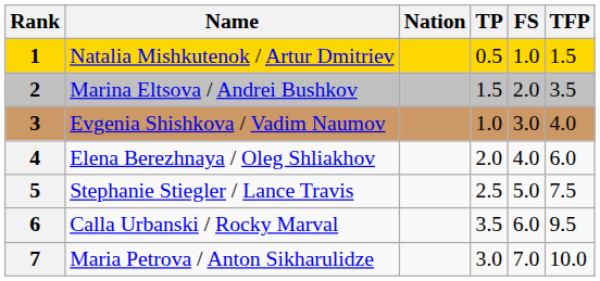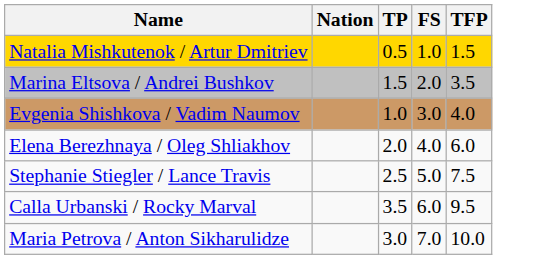 <table class="wikitable">
 <tr>
-<th>Rank</th>
 <th>Name</th>
 <th>Nation</th>
 <th>TP</th>
 <th>FS</th>
 <th>TFP</th>
 </tr>
 <tr bgcolor="gold">
-<td align="center"><strong>1</strong></td>
 <td><a href='#'>Natalia Mishkutenok</a> / <a href='#'>Artur Dmitriev</a></td>
 <td></td>
 <td>0.5</td>
 <td>1.0</td>
 <td>1.5</td>
 </tr>
 <tr bgcolor="silver">
-<td align="center"><strong>2</strong></td>
 <td><a href='#'>Marina Eltsova</a> / <a href='#'>Andrei Bushkov</a></td>
 <td></td>
 <td>1.5</td>
 <td>2.0</td>
 <td>3.5</td>
 </tr>
 <tr bgcolor="cc9966">
-<td align="center"><strong>3</strong></td>
 <td><a href='#'>Evgenia Shishkova</a> / <a href='#'>Vadim Naumov</a></td>
 <td></td>
 <td>1.0</td>
 <td>3.0</td>
 <td>4.0</td>
 </tr>
 <tr>
-<th>4</th>
 <td><a href='#'>Elena Berezhnaya</a> / <a href='#'>Oleg Shliakhov</a></td>
 <td></td>
 <td>2.0</td>
 <td>4.0</td>
 <td>6.0</td>
 </tr>
 <tr>
-<th>5</th>
 <td><a href='#'>Stephanie Stiegler</a> / <a href='#'>Lance Travis</a></td>
 <td></td>
 <td>2.5</td>
 <td>5.0</td>
 <td>7.5</td>
 </tr>
 <tr>
-<th>6</th>
 <td><a href='#'>Calla Urbanski</a> / <a href='#'>Rocky Marval</a></td>
 <td></td>
 <td>3.5</td>
 <td>6.0</td>
 <td>9.5</td>
 </tr>
 <tr>
-<th>7</th>
 <td><a href='#'>Maria Petrova</a> / <a href='#'>Anton Sikharulidze</a></td>
 <td></td>
 <td>3.0</td>
 <td>7.0</td>
 <td>10.0</td>
 </tr>
 </table>
